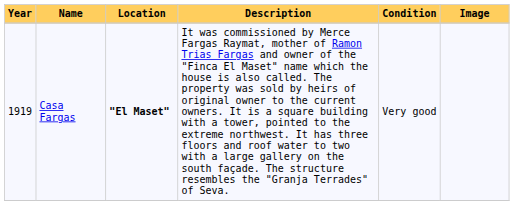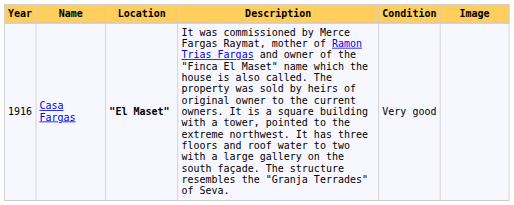 <table bgcolor="#f7f8ff" cellpadding="4" cellspacing="0" border="1" style="font-size: 95%; border: #cccccc solid 1px; border-collapse: collapse;">
 <tr>
 <th width="5%" style="background:#ffce5d;">Year</th>
 <th width="15%" style="background:#ffce5d;">Name</th>
 <th width="15%" style="background:#ffce5d;">Location</th>
 <th width="45%" style="background:#ffce5d;">Description</th>
 <th width="5%" style="background:#ffce5d;">Condition</th>
 <th width="15%" style="background:#ffce5d;">Image</th>
 </tr>
 <tr ---->
 </tr>
 <tr>
-<td>1919</td>
+<td>1916</td>
 <td><a href='#'>Casa Fargas</a></td>
 <td><strong>"El Maset" <br><small></small></strong></td>
 <td>It was commissioned by Merce Fargas Raymat, mother of <a href='#'>Ramon Trias Fargas</a> and owner of the "Finca El Maset" name which the house is also called. The property was sold by heirs of original owner to the current owners. It is a square building with a tower, pointed to the extreme northwest. It has three floors and roof water to two with a large gallery on the south façade. The structure resembles the "Granja Terrades" of Seva.</td>
 <td>Very good</td>
 <td></td>
 </tr>
 <tr>
 </tr>
 </table>
